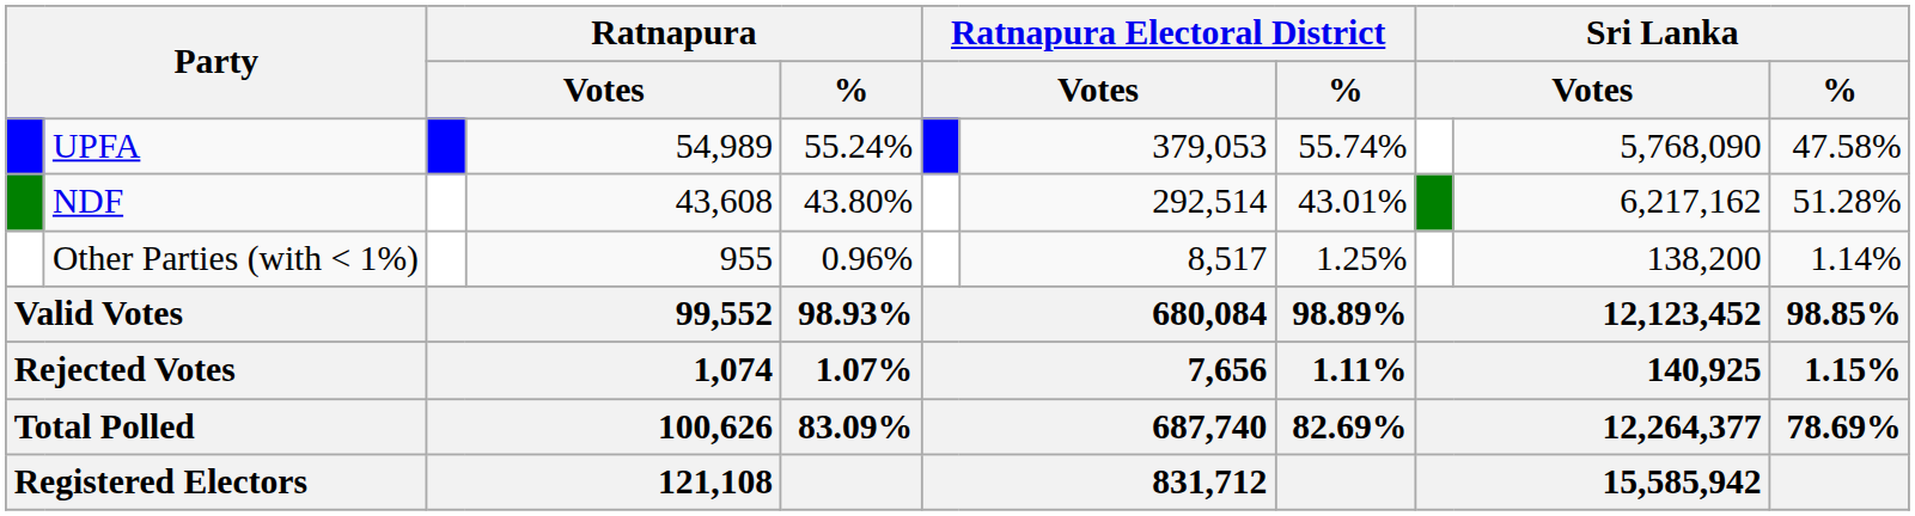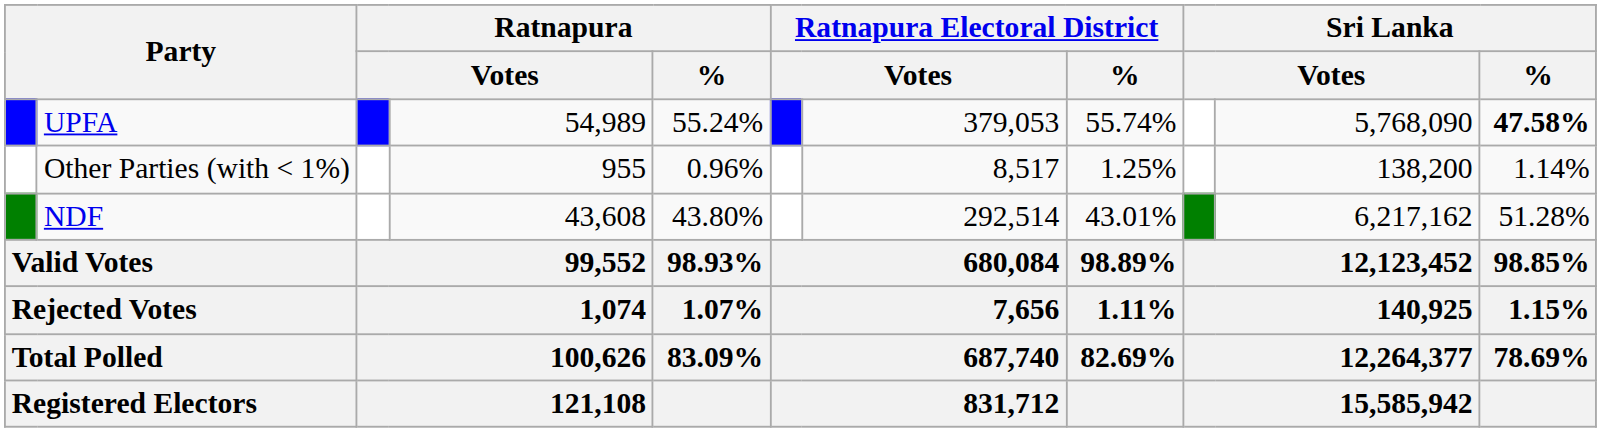 <table class="wikitable">
 <tr>
 <th colspan="2" width="144px"rowspan="2">Party</th>
 <th colspan="3" width="216px">Ratnapura</th>
 <th colspan="3" width="216px"><a href='#'>Ratnapura Electoral District</a></th>
 <th colspan="3" width="216px">Sri Lanka</th>
 </tr>
 <tr>
 <th colspan="2" width="144px">Votes</th>
 <th>%</th>
 <th colspan="2" width="144px">Votes</th>
 <th>%</th>
 <th colspan="2" width="144px">Votes</th>
 <th>%</th>
 </tr>
 <tr>
 <td style="background-color:blue;" width="10px"></td>
 <td style="text-align:left;"><a href='#'>UPFA</a></td>
 <td style="background-color:blue;" width="10px"></td>
 <td style="text-align:right;">54,989</td>
 <td style="text-align:right;">55.24%</td>
 <td style="background-color:blue;" width="10px"></td>
 <td style="text-align:right;">379,053</td>
 <td style="text-align:right;">55.74%</td>
 <td style="background-color:white;" width="10px"></td>
 <td style="text-align:right;">5,768,090</td>
-<td style="text-align:right;">47.58%</td>
+<td style="text-align:right;"><strong>47.58%</strong></td>
+</tr>
+<tr>
+<td style="background-color:white;" width="10px"></td>
+<td style="text-align:left;">Other Parties (with < 1%)</td>
+<td style="background-color:white;" width="10px"></td>
+<td style="text-align:right;">955</td>
+<td style="text-align:right;">0.96%</td>
+<td style="background-color:white;" width="10px"></td>
+<td style="text-align:right;">8,517</td>
+<td style="text-align:right;">1.25%</td>
+<td style="background-color:white;" width="10px"></td>
+<td style="text-align:right;">138,200</td>
+<td style="text-align:right;">1.14%</td>
 </tr>
 <tr>
 <td style="background-color:green;" width="10px"></td>
 <td style="text-align:left;"><a href='#'>NDF</a></td>
 <td style="background-color:white;" width="10px"></td>
 <td style="text-align:right;">43,608</td>
 <td style="text-align:right;">43.80%</td>
 <td style="background-color:white;" width="10px"></td>
 <td style="text-align:right;">292,514</td>
 <td style="text-align:right;">43.01%</td>
 <td style="background-color:green;" width="10px"></td>
 <td style="text-align:right;">6,217,162</td>
 <td style="text-align:right;">51.28%</td>
-</tr>
-<tr>
-<td style="background-color:white;" width="10px"></td>
-<td style="text-align:left;">Other Parties (with < 1%)</td>
-<td style="background-color:white;" width="10px"></td>
-<td style="text-align:right;">955</td>
-<td style="text-align:right;">0.96%</td>
-<td style="background-color:white;" width="10px"></td>
-<td style="text-align:right;">8,517</td>
-<td style="text-align:right;">1.25%</td>
-<td style="background-color:white;" width="10px"></td>
-<td style="text-align:right;">138,200</td>
-<td style="text-align:right;">1.14%</td>
 </tr>
 <tr>
 <th colspan="2" width="144px"style="text-align:left;">Valid Votes</th>
 <th style="text-align:right;"colspan="2" width="144px">99,552</th>
 <th style="text-align:right;">98.93%</th>
 <th style="text-align:right;"colspan="2" width="144px">680,084</th>
 <th style="text-align:right;">98.89%</th>
 <th style="text-align:right;"colspan="2" width="144px">12,123,452</th>
 <th style="text-align:right;">98.85%</th>
 </tr>
 <tr>
 <th colspan="2" width="144px"style="text-align:left;">Rejected Votes</th>
 <th style="text-align:right;"colspan="2" width="144px">1,074</th>
 <th style="text-align:right;">1.07%</th>
 <th style="text-align:right;"colspan="2" width="144px">7,656</th>
 <th style="text-align:right;">1.11%</th>
 <th style="text-align:right;"colspan="2" width="144px">140,925</th>
 <th style="text-align:right;">1.15%</th>
 </tr>
 <tr>
 <th colspan="2" width="144px"style="text-align:left;">Total Polled</th>
 <th style="text-align:right;"colspan="2" width="144px">100,626</th>
 <th style="text-align:right;">83.09%</th>
 <th style="text-align:right;"colspan="2" width="144px">687,740</th>
 <th style="text-align:right;">82.69%</th>
 <th style="text-align:right;"colspan="2" width="144px">12,264,377</th>
 <th style="text-align:right;">78.69%</th>
 </tr>
 <tr>
 <th colspan="2" width="144px"style="text-align:left;">Registered Electors</th>
 <th style="text-align:right;"colspan="2" width="144px">121,108</th>
 <th></th>
 <th style="text-align:right;"colspan="2" width="144px">831,712</th>
 <th></th>
 <th style="text-align:right;"colspan="2" width="144px">15,585,942</th>
 <th></th>
 </tr>
 </table>
